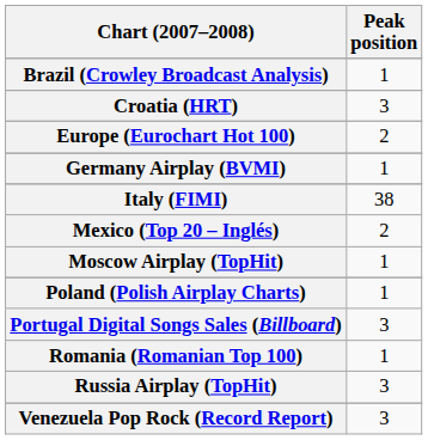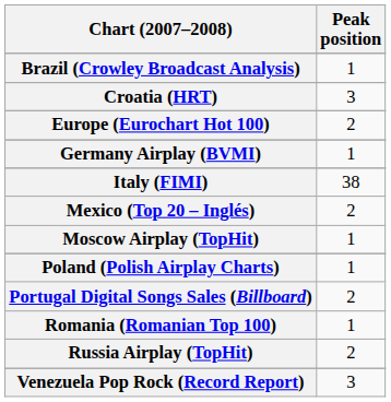 <table class="wikitable plainrowheaders sortable" style="text-align:center">
 <tr>
 <th scope="col">Chart (2007–2008)</th>
 <th scope="col">Peak<br>position</th>
 </tr>
 <tr>
 </tr>
 <tr>
 </tr>
 <tr>
 </tr>
 <tr>
 </tr>
 <tr>
 </tr>
 <tr>
 </tr>
 <tr>
 <th scope="row">Brazil (<a href='#'>Crowley Broadcast Analysis</a>)</th>
 <td>1</td>
 </tr>
 <tr>
 </tr>
 <tr>
 </tr>
 <tr>
 <th scope="row">Croatia (<a href='#'>HRT</a>)</th>
 <td>3</td>
 </tr>
 <tr>
 </tr>
 <tr>
 </tr>
 <tr>
 <th scope="row">Europe (<a href='#'>Eurochart Hot 100</a>)</th>
 <td>2</td>
 </tr>
 <tr>
 </tr>
 <tr>
 </tr>
 <tr>
 </tr>
 <tr>
 <th scope="row">Germany Airplay (<a href='#'>BVMI</a>)</th>
 <td>1</td>
 </tr>
 <tr>
 </tr>
 <tr>
 </tr>
 <tr>
 <th scope="row">Italy (<a href='#'>FIMI</a>)</th>
 <td>38</td>
 </tr>
 <tr>
 <th scope="row">Mexico (<a href='#'>Top 20 – Inglés</a>)</th>
 <td>2</td>
 </tr>
 <tr>
 <th scope="row">Moscow Airplay (<a href='#'>TopHit</a>)</th>
 <td>1</td>
 </tr>
 <tr>
 </tr>
 <tr>
 </tr>
 <tr>
 </tr>
 <tr>
 </tr>
 <tr>
 <th scope="row">Poland (<a href='#'>Polish Airplay Charts</a>)</th>
 <td>1</td>
 </tr>
 <tr>
 <th scope="row"><a href='#'>Portugal Digital Songs Sales</a> (<em><a href='#'>Billboard</a></em>)</th>
-<td>3</td>
+<td>2</td>
 </tr>
 <tr>
 <th scope="row">Romania (<a href='#'>Romanian Top 100</a>)</th>
 <td>1</td>
 </tr>
 <tr>
 <th scope="row">Russia Airplay (<a href='#'>TopHit</a>)</th>
-<td>3</td>
+<td>2</td>
 </tr>
 <tr>
 </tr>
 <tr>
 </tr>
 <tr>
 </tr>
 <tr>
 </tr>
 <tr>
 </tr>
 <tr>
 </tr>
 <tr>
 </tr>
 <tr>
 </tr>
 <tr>
 </tr>
 <tr>
 </tr>
 <tr>
 </tr>
 <tr>
 <th scope="row">Venezuela Pop Rock (<a href='#'>Record Report</a>)</th>
 <td>3</td>
 </tr>
 </table>
